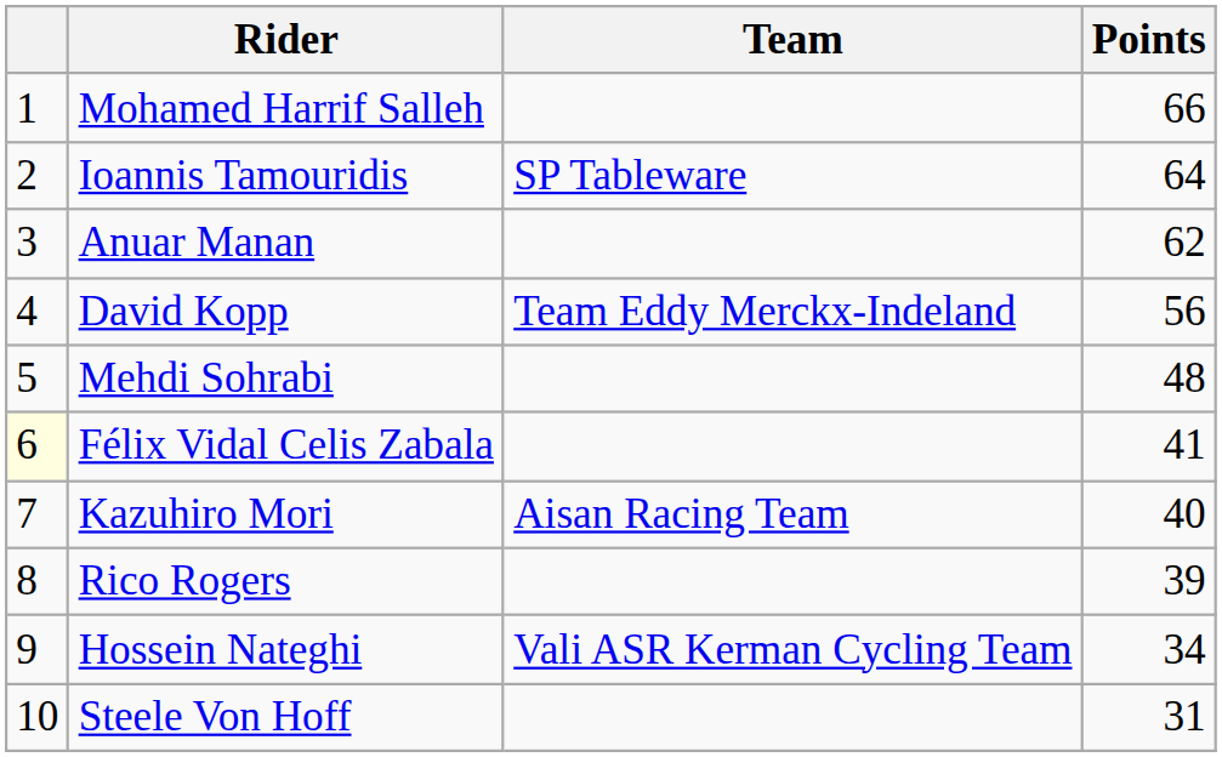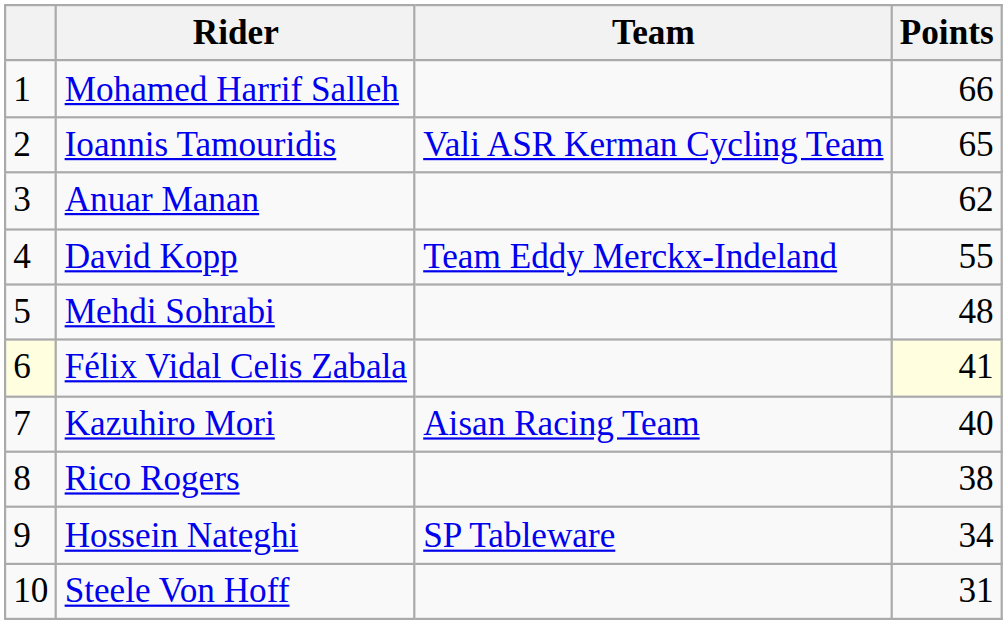 <table class=wikitable>
 <tr>
 <th></th>
 <th>Rider</th>
 <th>Team</th>
 <th>Points</th>
 </tr>
 <tr>
 <td>1</td>
 <td> <a href='#'>Mohamed Harrif Salleh</a> </td>
 <td></td>
 <td align=right>66</td>
 </tr>
 <tr>
 <td>2</td>
 <td> <a href='#'>Ioannis Tamouridis</a></td>
-<td><a href='#'>SP Tableware</a></td>
-<td align=right>64</td>
+<td><a href='#'>Vali ASR Kerman Cycling Team</a></td>
+<td align=right>65</td>
 </tr>
 <tr>
 <td>3</td>
 <td> <a href='#'>Anuar Manan</a></td>
 <td></td>
 <td align=right>62</td>
 </tr>
 <tr>
 <td>4</td>
 <td> <a href='#'>David Kopp</a></td>
 <td><a href='#'>Team Eddy Merckx-Indeland</a></td>
-<td align=right>56</td>
+<td align=right>55</td>
 </tr>
 <tr>
 <td>5</td>
 <td> <a href='#'>Mehdi Sohrabi</a></td>
 <td></td>
 <td align=right>48</td>
 </tr>
 <tr>
 <td style="background: lightyellow;">6</td>
 <td> <a href='#'>Félix Vidal Celis Zabala</a></td>
 <td></td>
-<td align=right>41</td>
+<td align=right style="background: lightyellow;">41</td>
 </tr>
 <tr>
 <td>7</td>
 <td> <a href='#'>Kazuhiro Mori</a></td>
 <td><a href='#'>Aisan Racing Team</a></td>
 <td align=right>40</td>
 </tr>
 <tr>
 <td>8</td>
 <td> <a href='#'>Rico Rogers</a></td>
 <td></td>
-<td align=right>39</td>
+<td align=right>38</td>
 </tr>
 <tr>
 <td>9</td>
 <td> <a href='#'>Hossein Nateghi</a></td>
-<td><a href='#'>Vali ASR Kerman Cycling Team</a></td>
+<td><a href='#'>SP Tableware</a></td>
 <td align=right>34</td>
 </tr>
 <tr>
 <td>10</td>
 <td> <a href='#'>Steele Von Hoff</a></td>
 <td></td>
 <td align=right>31</td>
 </tr>
 </table>
